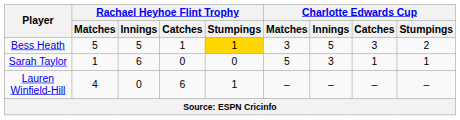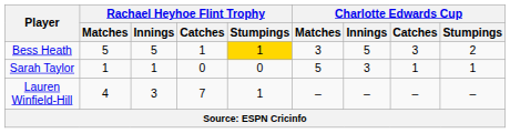 <table class="wikitable" style="text-align:center; width:55%;">
 <tr>
 <th rowspan=2>Player</th>
 <th colspan=4><a href='#'>Rachael Heyhoe Flint Trophy</a></th>
 <th colspan=4><a href='#'>Charlotte Edwards Cup</a></th>
 </tr>
 <tr>
 <th>Matches</th>
 <th>Innings</th>
 <th>Catches</th>
 <th>Stumpings</th>
 <th>Matches</th>
 <th>Innings</th>
 <th>Catches</th>
 <th>Stumpings</th>
 </tr>
 <tr>
 <td><a href='#'>Bess Heath</a></td>
 <td>5</td>
 <td>5</td>
 <td>1</td>
 <td style="background: gold;">1</td>
 <td>3</td>
 <td>5</td>
 <td>3</td>
 <td>2</td>
 </tr>
 <tr>
 <td><a href='#'>Sarah Taylor</a></td>
 <td>1</td>
-<td>6</td>
+<td>1</td>
 <td>0</td>
 <td>0</td>
 <td>5</td>
 <td>3</td>
 <td>1</td>
 <td>1</td>
 </tr>
 <tr>
 <td><a href='#'>Lauren Winfield-Hill</a></td>
 <td>4</td>
-<td>0</td>
-<td>6</td>
+<td>3</td>
+<td>7</td>
 <td>1</td>
 <td>–</td>
 <td>–</td>
 <td>–</td>
 <td>–</td>
 </tr>
 <tr>
 <th colspan="9"><small>Source: ESPN Cricinfo</small></th>
 </tr>
 </table>
